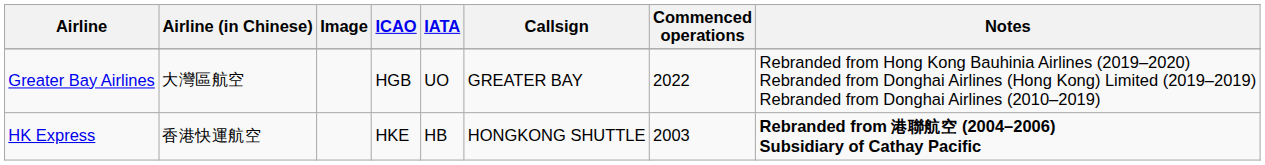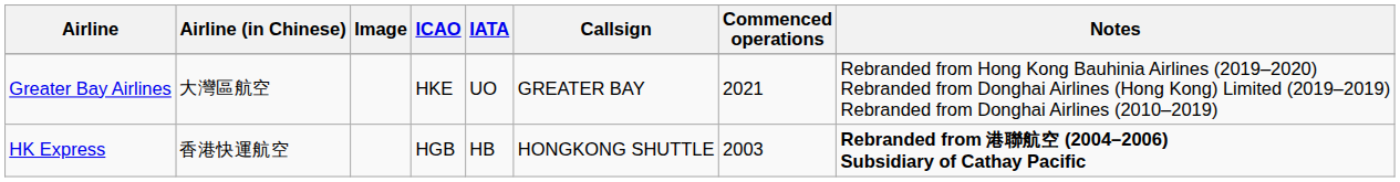 <table class="wikitable sortable">
 <tr valign="middle">
 <th>Airline</th>
 <th>Airline (in Chinese)</th>
 <th>Image</th>
 <th><a href='#'>ICAO</a></th>
 <th><a href='#'>IATA</a></th>
 <th>Callsign</th>
 <th>Commenced<br>operations</th>
 <th>Notes</th>
 </tr>
 <tr>
 </tr>
 <tr>
 <td><a href='#'>Greater Bay Airlines</a></td>
 <td>大灣區航空</td>
 <td></td>
-<td>HGB</td>
+<td>HKE</td>
 <td>UO</td>
 <td>GREATER BAY</td>
-<td>2022</td>
+<td>2021</td>
 <td>Rebranded from Hong Kong Bauhinia Airlines (2019–2020)<br>Rebranded from Donghai Airlines (Hong Kong) Limited (2019–2019)<br>Rebranded from Donghai Airlines (2010–2019)</td>
 </tr>
 <tr>
 <td><a href='#'>HK Express</a></td>
 <td>香港快運航空</td>
 <td></td>
-<td>HKE</td>
+<td>HGB</td>
 <td>HB</td>
 <td>HONGKONG SHUTTLE</td>
 <td>2003</td>
 <td><strong>Rebranded from 港聯航空 (2004–2006)<br>Subsidiary of Cathay Pacific</strong></td>
 </tr>
 </table>
